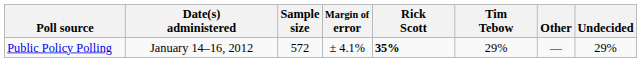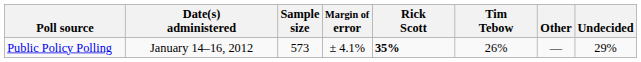 <table class="wikitable">
 <tr valign= bottom>
 <th style="width:150px;">Poll source</th>
 <th style="width:190px;">Date(s)<br>administered</th>
 <th class=small>Sample<br>size</th>
 <th><small>Margin of</small><br>error</th>
 <th style="width:100px;">Rick<br>Scott</th>
 <th style="width:100px;">Tim<br>Tebow</th>
 <th>Other</th>
 <th>Undecided</th>
 </tr>
 <tr>
 <td><a href='#'>Public Policy Polling</a></td>
 <td align=center>January 14–16, 2012</td>
-<td align=center>572</td>
+<td align=center>573</td>
 <td align=center>± 4.1%</td>
 <td><strong>35%</strong></td>
-<td align=center>29%</td>
+<td align=center>26%</td>
 <td align=center>—</td>
 <td align=center>29%</td>
 </tr>
 </table>
